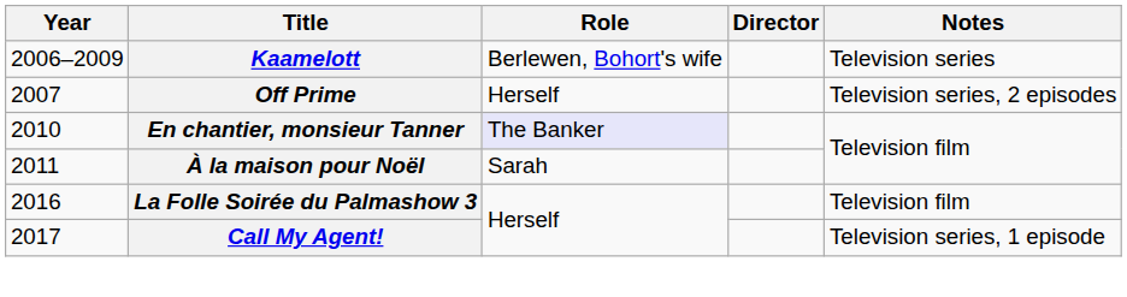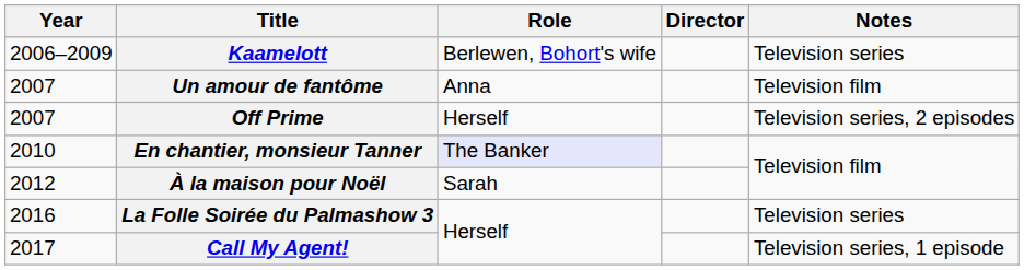 <table class="wikitable plainrowheaders sortable" style="margin-right: 0;">
 <tr>
 <th scope="col">Year</th>
 <th scope="col">Title</th>
 <th scope="col">Role</th>
 <th scope="col">Director</th>
 <th scope="col" class="unsortable">Notes</th>
 </tr>
 <tr>
 <td>2006–2009</td>
 <th scope=row><em><a href='#'>Kaamelott</a></em></th>
 <td>Berlewen, <a href='#'>Bohort</a>'s wife</td>
 <td></td>
 <td>Television series</td>
 </tr>
 <tr>
 <td>2007</td>
+<th scope=row><em>Un amour de fantôme</em></th>
+<td>Anna</td>
+<td></td>
+<td>Television film</td>
+</tr>
+<tr>
+<td>2007</td>
 <th scope=row><em>Off Prime</em></th>
 <td>Herself</td>
 <td></td>
 <td>Television series, 2 episodes</td>
 </tr>
 <tr>
 <td>2010</td>
 <th scope=row><em>En chantier, monsieur Tanner</em></th>
 <td style="background: lavender;">The Banker</td>
 <td></td>
 <td rowspan="2">Television film</td>
 </tr>
 <tr>
-<td>2011</td>
+<td>2012</td>
 <th scope=row><em>À la maison pour Noël</em></th>
 <td>Sarah</td>
 <td></td>
 </tr>
 <tr>
 <td>2016</td>
 <th scope=row><em>La Folle Soirée du Palmashow 3</em></th>
 <td rowspan="2">Herself</td>
 <td></td>
-<td>Television film</td>
+<td>Television series</td>
 </tr>
 <tr>
 <td>2017</td>
 <th scope=row><em><a href='#'>Call My Agent!</a></em></th>
 <td></td>
 <td>Television series, 1 episode</td>
 </tr>
 </table>
